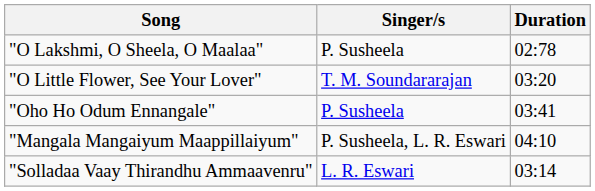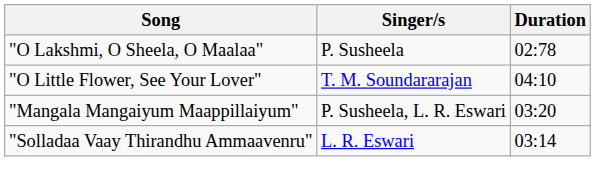 <table class="wikitable" style="font-size:95%;">
 <tr>
 <th>Song</th>
 <th>Singer/s</th>
 <th>Duration</th>
 </tr>
 <tr>
 <td>"O Lakshmi, O Sheela, O Maalaa"</td>
 <td>P. Susheela</td>
 <td>02:78</td>
 </tr>
 <tr>
 <td>"O Little Flower, See Your Lover"</td>
 <td><a href='#'>T. M. Soundararajan</a></td>
-<td>03:20</td>
-</tr>
-<tr>
-<td>"Oho Ho Odum Ennangale"</td>
-<td><a href='#'>P. Susheela</a></td>
-<td>03:41</td>
+<td>04:10</td>
 </tr>
 <tr>
 <td>"Mangala Mangaiyum Maappillaiyum"</td>
 <td>P. Susheela, L. R. Eswari</td>
-<td>04:10</td>
+<td>03:20</td>
 </tr>
 <tr>
 <td>"Solladaa Vaay Thirandhu Ammaavenru"</td>
 <td><a href='#'>L. R. Eswari</a></td>
 <td>03:14</td>
 </tr>
 </table>
